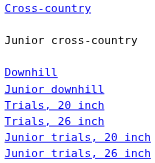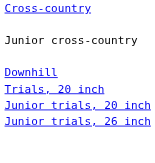 <table>
 <tr>
 <td><a href='#'>Cross-country</a><br></td>
 <td></td>
 <td></td>
 <td></td>
 </tr>
 <tr>
 <td><br></td>
 <td></td>
 <td></td>
 <td></td>
 </tr>
 <tr>
 <td>Junior cross-country<br></td>
 <td></td>
 <td></td>
 <td></td>
 </tr>
 <tr>
 <td><br></td>
 <td></td>
 <td></td>
 <td></td>
 </tr>
 <tr>
 <td><a href='#'>Downhill</a><br></td>
 <td></td>
 <td></td>
 <td></td>
 </tr>
 <tr>
-<td><a href='#'>Junior downhill</a></td>
-<td></td>
-<td></td>
-<td></td>
-</tr>
-<tr>
 <td><a href='#'>Trials, 20 inch</a><br></td>
-<td></td>
-<td></td>
-<td></td>
-</tr>
-<tr>
-<td><a href='#'>Trials, 26 inch</a><br></td>
 <td></td>
 <td></td>
 <td></td>
 </tr>
 <tr>
 <td><a href='#'>Junior trials, 20 inch</a></td>
 <td></td>
 <td></td>
 <td></td>
 </tr>
 <tr>
 <td><a href='#'>Junior trials, 26 inch</a></td>
 <td></td>
 <td></td>
 <td></td>
 </tr>
 </table>
